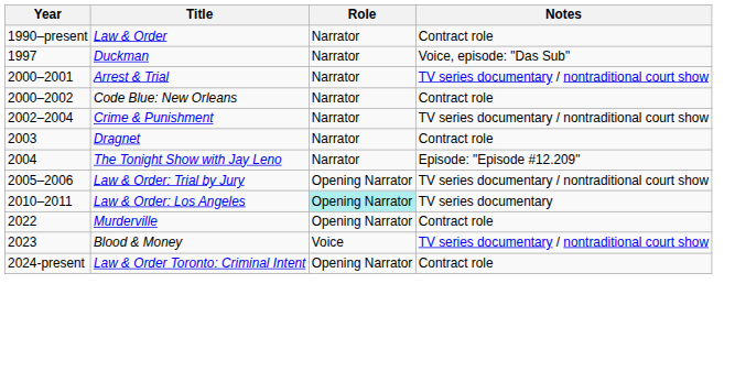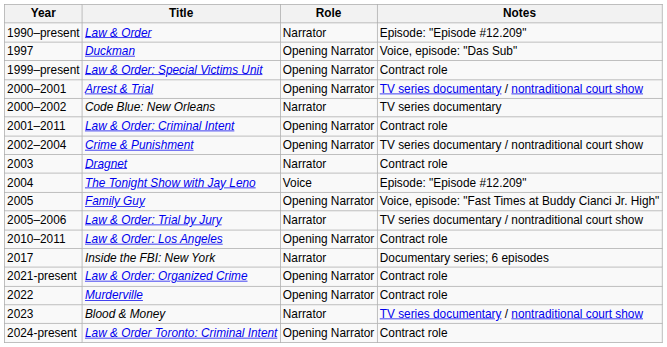 <table class="wikitable sortable">
 <tr>
 <th>Year</th>
 <th>Title</th>
 <th>Role</th>
 <th class="unsortable">Notes</th>
 </tr>
 <tr>
 <td>1990–present</td>
 <td><em><a href='#'>Law & Order</a></em></td>
 <td>Narrator</td>
-<td>Contract role</td>
+<td>Episode: "Episode #12.209"</td>
 </tr>
 <tr>
 <td>1997</td>
 <td><em><a href='#'>Duckman</a></em></td>
-<td>Narrator</td>
+<td>Opening Narrator</td>
 <td>Voice, episode: "Das Sub"</td>
+</tr>
+<tr>
+<td>1999–present</td>
+<td><em><a href='#'>Law & Order: Special Victims Unit</a></em></td>
+<td>Opening Narrator</td>
+<td>Contract role</td>
 </tr>
 <tr>
 <td>2000–2001</td>
 <td><em><a href='#'>Arrest & Trial</a></em></td>
-<td>Narrator</td>
+<td>Opening Narrator</td>
 <td><a href='#'>TV series documentary</a> / <a href='#'>nontraditional court show</a></td>
 </tr>
 <tr>
 <td>2000–2002</td>
 <td><em>Code Blue: New Orleans</em></td>
 <td>Narrator</td>
+<td>TV series documentary</td>
+</tr>
+<tr>
+<td>2001–2011</td>
+<td><em><a href='#'>Law & Order: Criminal Intent</a></em></td>
+<td>Opening Narrator</td>
 <td>Contract role</td>
 </tr>
 <tr>
 <td>2002–2004</td>
 <td><em><a href='#'>Crime & Punishment</a></em></td>
-<td>Narrator</td>
+<td>Opening Narrator</td>
 <td>TV series documentary / nontraditional court show</td>
 </tr>
 <tr>
 <td>2003</td>
 <td><em><a href='#'>Dragnet</a></em></td>
 <td>Narrator</td>
 <td>Contract role</td>
 </tr>
 <tr>
 <td>2004</td>
 <td><em><a href='#'>The Tonight Show with Jay Leno</a></em></td>
-<td>Narrator</td>
+<td>Voice</td>
 <td>Episode: "Episode #12.209"</td>
+</tr>
+<tr>
+<td>2005</td>
+<td><em><a href='#'>Family Guy</a></em></td>
+<td>Opening Narrator</td>
+<td>Voice, episode: "Fast Times at Buddy Cianci Jr. High"</td>
 </tr>
 <tr>
 <td>2005–2006</td>
 <td><em><a href='#'>Law & Order: Trial by Jury</a></em></td>
-<td>Opening Narrator</td>
+<td>Narrator</td>
 <td>TV series documentary / nontraditional court show</td>
 </tr>
 <tr>
 <td>2010–2011</td>
 <td><em><a href='#'>Law & Order: Los Angeles</a></em></td>
-<td style="background: paleturquoise;">Opening Narrator</td>
-<td>TV series documentary</td>
+<td>Opening Narrator</td>
+<td>Contract role</td>
+</tr>
+<tr>
+<td>2017</td>
+<td><em>Inside the FBI: New York</em></td>
+<td>Narrator</td>
+<td>Documentary series; 6 episodes</td>
+</tr>
+<tr>
+<td>2021-present</td>
+<td><em><a href='#'>Law & Order: Organized Crime</a></em></td>
+<td>Opening Narrator</td>
+<td>Contract role</td>
 </tr>
 <tr>
 <td>2022</td>
 <td><em><a href='#'>Murderville</a></em></td>
 <td>Opening Narrator</td>
 <td>Contract role</td>
 </tr>
 <tr>
 <td>2023</td>
 <td><em>Blood & Money</em></td>
-<td>Voice</td>
+<td>Narrator</td>
 <td><a href='#'>TV series documentary</a> / <a href='#'>nontraditional court show</a></td>
 </tr>
 <tr>
 <td>2024-present</td>
 <td><em><a href='#'>Law & Order Toronto: Criminal Intent</a></em></td>
 <td>Opening Narrator</td>
 <td>Contract role</td>
 </tr>
 </table>
